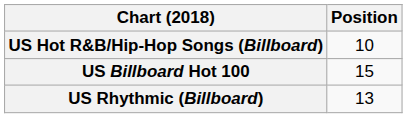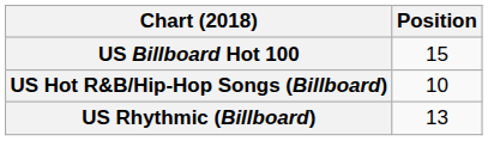 <table class="wikitable sortable plainrowheaders" style="text-align:center">
 <tr>
 <th scope="col">Chart (2018)</th>
 <th scope="col">Position</th>
 </tr>
 <tr>
+<th scope="row">US <em>Billboard</em> Hot 100</th>
+<td>15</td>
+</tr>
+<tr>
 <th scope="row">US Hot R&B/Hip-Hop Songs (<em>Billboard</em>)</th>
 <td>10</td>
-</tr>
-<tr>
-<th scope="row">US <em>Billboard</em> Hot 100</th>
-<td>15</td>
 </tr>
 <tr>
 <th scope="row">US Rhythmic (<em>Billboard</em>)</th>
 <td>13</td>
 </tr>
 </table>
